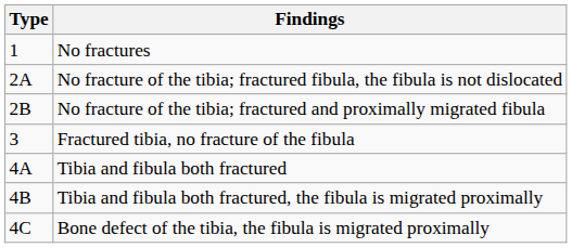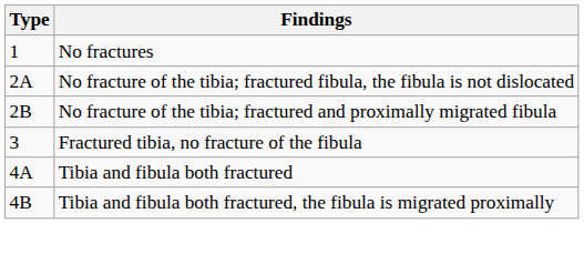 <table class="wikitable">
 <tr>
 <th>Type</th>
 <th>Findings</th>
 </tr>
 <tr>
 <td>1</td>
 <td>No fractures</td>
 </tr>
 <tr>
 <td>2A</td>
 <td>No fracture of the tibia; fractured fibula, the fibula is not dislocated</td>
 </tr>
 <tr>
 <td>2B</td>
 <td>No fracture of the tibia; fractured and proximally migrated fibula</td>
 </tr>
 <tr>
 <td>3</td>
 <td>Fractured tibia, no fracture of the fibula</td>
 </tr>
 <tr>
 <td>4A</td>
 <td>Tibia and fibula both fractured</td>
 </tr>
 <tr>
 <td>4B</td>
 <td>Tibia and fibula both fractured, the fibula is migrated proximally</td>
 </tr>
-<tr>
-<td>4C</td>
-<td>Bone defect of the tibia, the fibula is migrated proximally</td>
-</tr>
 </table>
